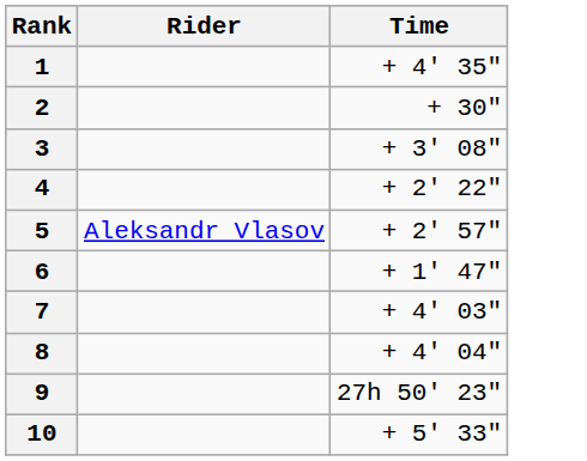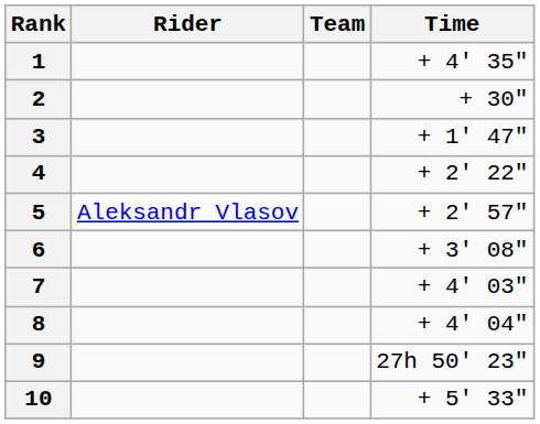 <table class="wikitable" margin-bottom:0;">
 <tr>
 <th scope="col">Rank</th>
 <th scope="col">Rider</th>
+<th scope="col">Team</th>
 <th scope="col">Time</th>
 </tr>
 <tr>
 <th scope="row">1</th>
 <td> </td>
+<td></td>
 <td align="right">+ 4' 35"</td>
 </tr>
 <tr>
 <th scope="row">2</th>
 <td> </td>
+<td></td>
 <td align="right">+ 30"</td>
 </tr>
 <tr>
 <th scope="row">3</th>
 <td> </td>
-<td align="right">+ 3' 08"</td>
+<td></td>
+<td align="right">+ 1' 47"</td>
 </tr>
 <tr>
 <th scope="row">4</th>
+<td></td>
 <td></td>
 <td align="right">+ 2' 22"</td>
 </tr>
 <tr>
 <th scope="row">5</th>
 <td> <a href='#'>Aleksandr Vlasov</a></td>
+<td></td>
 <td align="right">+ 2' 57"</td>
 </tr>
 <tr>
 <th scope="row">6</th>
 <td></td>
-<td align="right">+ 1' 47"</td>
+<td></td>
+<td align="right">+ 3' 08"</td>
 </tr>
 <tr>
 <th scope="row">7</th>
+<td></td>
 <td></td>
 <td align="right">+ 4' 03"</td>
 </tr>
 <tr>
 <th scope="row">8</th>
 <td></td>
+<td></td>
 <td align="right">+ 4' 04"</td>
 </tr>
 <tr>
 <th scope="row">9</th>
+<td></td>
 <td></td>
 <td align="right">27h 50' 23"</td>
 </tr>
 <tr>
 <th scope="row">10</th>
 <td></td>
+<td></td>
 <td align="right">+ 5' 33"</td>
 </tr>
 </table>
